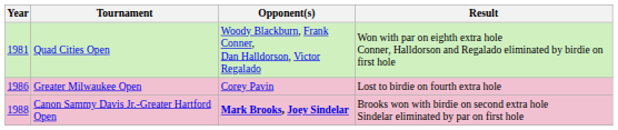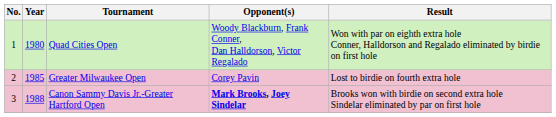 <table class="wikitable" style="font-size:95%;">
 <tr>
+<th>No.</th>
 <th>Year</th>
 <th>Tournament</th>
 <th>Opponent(s)</th>
 <th>Result</th>
 </tr>
 <tr style="background:#D0F0C0;">
-<td><a href='#'>1981</a></td>
+<td align=center>1</td>
+<td><a href='#'>1980</a></td>
 <td><a href='#'>Quad Cities Open</a></td>
 <td> <a href='#'>Woody Blackburn</a>,  <a href='#'>Frank Conner</a>,<br> <a href='#'>Dan Halldorson</a>,  <a href='#'>Victor Regalado</a></td>
 <td>Won with par on eighth extra hole<br>Conner, Halldorson and Regalado eliminated by birdie on first hole</td>
 </tr>
 <tr style="background:#F2C1D1;">
-<td><a href='#'>1986</a></td>
+<td align=center>2</td>
+<td><a href='#'>1985</a></td>
 <td><a href='#'>Greater Milwaukee Open</a></td>
 <td> <a href='#'>Corey Pavin</a></td>
 <td>Lost to birdie on fourth extra hole</td>
 </tr>
 <tr style="background:#F2C1D1;">
+<td align=center>3</td>
 <td><a href='#'>1988</a></td>
 <td><a href='#'>Canon Sammy Davis Jr.-Greater Hartford Open</a></td>
 <td><strong> <a href='#'>Mark Brooks</a>,  <a href='#'>Joey Sindelar</a></strong></td>
 <td>Brooks won with birdie on second extra hole<br>Sindelar eliminated by par on first hole</td>
 </tr>
 </table>
